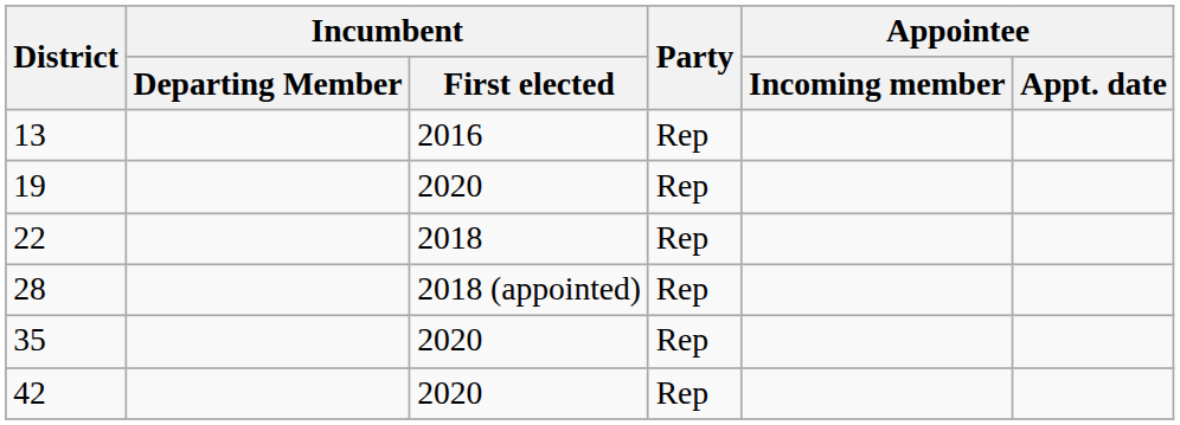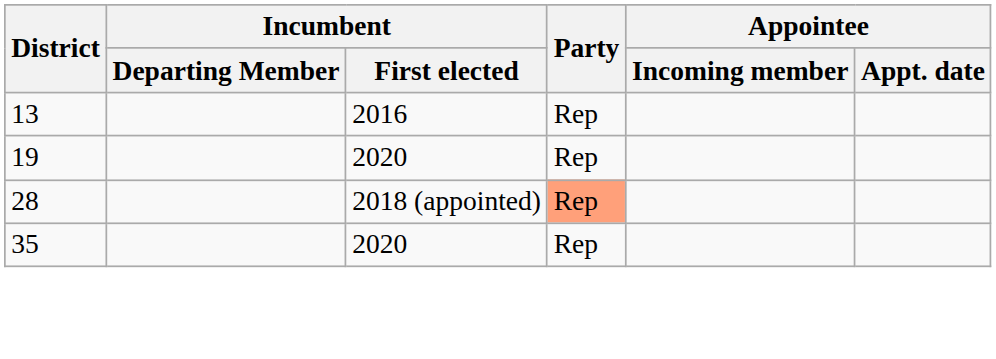 <table class="wikitable sortable">
 <tr>
 <th rowspan="2">District</th>
 <th colspan="2">Incumbent</th>
 <th rowspan="2">Party</th>
 <th colspan="2">Appointee</th>
 </tr>
 <tr>
 <th>Departing Member</th>
 <th>First elected</th>
 <th>Incoming member</th>
 <th>Appt. date</th>
 </tr>
 <tr>
 <td>13</td>
 <td></td>
 <td>2016</td>
 <td>Rep</td>
 <td></td>
 <td></td>
 </tr>
 <tr>
 <td>19</td>
 <td></td>
 <td>2020</td>
 <td>Rep</td>
 <td></td>
 <td></td>
 </tr>
 <tr>
-<td>22</td>
-<td></td>
-<td>2018</td>
-<td>Rep</td>
-<td></td>
-<td></td>
-</tr>
-<tr>
 <td>28</td>
 <td></td>
 <td>2018 (appointed)</td>
-<td>Rep</td>
+<td style="background: lightsalmon;">Rep</td>
 <td></td>
 <td></td>
 </tr>
 <tr>
 <td>35</td>
 <td></td>
 <td>2020</td>
 <td>Rep</td>
 <td></td>
 <td></td>
 </tr>
-<tr>
-<td>42</td>
-<td></td>
-<td>2020</td>
-<td>Rep</td>
-<td></td>
-<td></td>
-</tr>
 </table>
